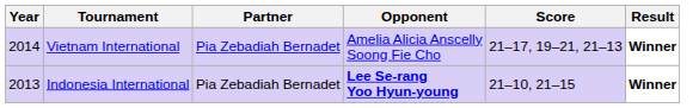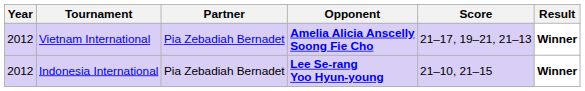 <table class="sortable wikitable" style="font-size: 90%">
 <tr>
 <th>Year</th>
 <th>Tournament</th>
 <th>Partner</th>
 <th>Opponent</th>
 <th>Score</th>
 <th>Result</th>
 </tr>
 <tr style="background:#D8CEF6">
-<td align="center">2014</td>
+<td align="center">2012</td>
 <td align="left"><a href='#'>Vietnam International</a></td>
 <td align="left"> <a href='#'>Pia Zebadiah Bernadet</a></td>
-<td align="left"> <a href='#'>Amelia Alicia Anscelly</a> <br>  <a href='#'>Soong Fie Cho</a></td>
+<td align="left"><strong> <a href='#'>Amelia Alicia Anscelly</a> <br>  <a href='#'>Soong Fie Cho</a></strong></td>
 <td align="left">21–17, 19–21, 21–13</td>
 <td style="text-align: left; background:white"> <strong>Winner</strong></td>
 </tr>
 <tr style="background:#D8CEF6">
-<td align="center">2013</td>
+<td align="center">2012</td>
 <td align="left"><a href='#'>Indonesia International</a></td>
 <td align="left"> Pia Zebadiah Bernadet</td>
 <td align="left"><strong> <a href='#'>Lee Se-rang</a> <br>  <a href='#'>Yoo Hyun-young</a></strong></td>
 <td align="left">21–10, 21–15</td>
 <td style="text-align: left; background:white"> <strong>Winner</strong></td>
 </tr>
 </table>
